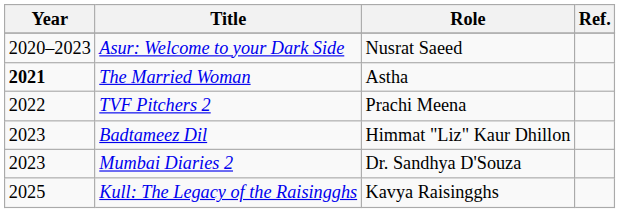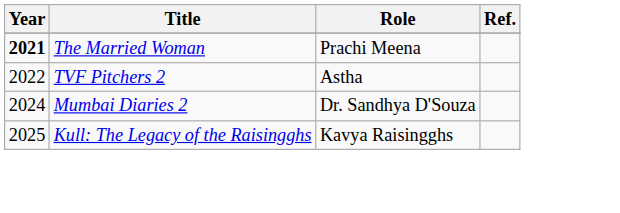 <table class="wikitable">
 <tr>
 <th>Year</th>
 <th>Title</th>
 <th>Role</th>
 <th>Ref.</th>
 </tr>
 <tr>
 </tr>
 <tr>
-<td>2020–2023</td>
-<td><em><a href='#'>Asur: Welcome to your Dark Side</a></em></td>
-<td>Nusrat Saeed</td>
-<td></td>
-</tr>
-<tr>
 <td><strong>2021</strong></td>
 <td><em><a href='#'>The Married Woman</a></em></td>
-<td>Astha</td>
+<td>Prachi Meena</td>
 <td></td>
 </tr>
 <tr>
 <td>2022</td>
 <td><em><a href='#'>TVF Pitchers 2</a></em></td>
-<td>Prachi Meena</td>
+<td>Astha</td>
 <td></td>
 </tr>
 <tr>
-<td>2023</td>
-<td><em><a href='#'>Badtameez Dil</a></em></td>
-<td>Himmat "Liz" Kaur Dhillon</td>
-<td></td>
-</tr>
-<tr>
-<td>2023</td>
+<td>2024</td>
 <td><em><a href='#'>Mumbai Diaries 2</a></em></td>
 <td>Dr. Sandhya D'Souza</td>
 <td></td>
 </tr>
 <tr>
 <td>2025</td>
 <td><em><a href='#'>Kull: The Legacy of the Raisingghs</a></em></td>
 <td>Kavya Raisingghs</td>
 <td></td>
 </tr>
 </table>
